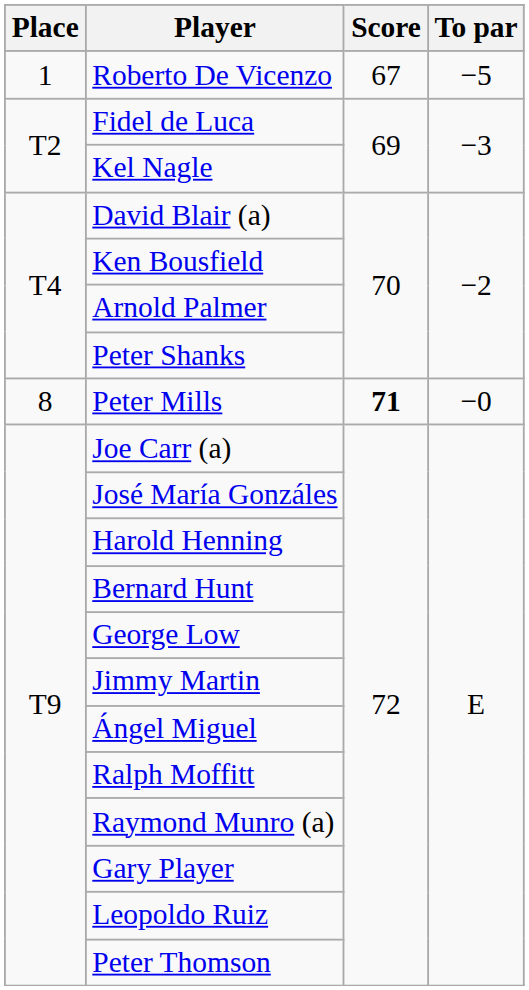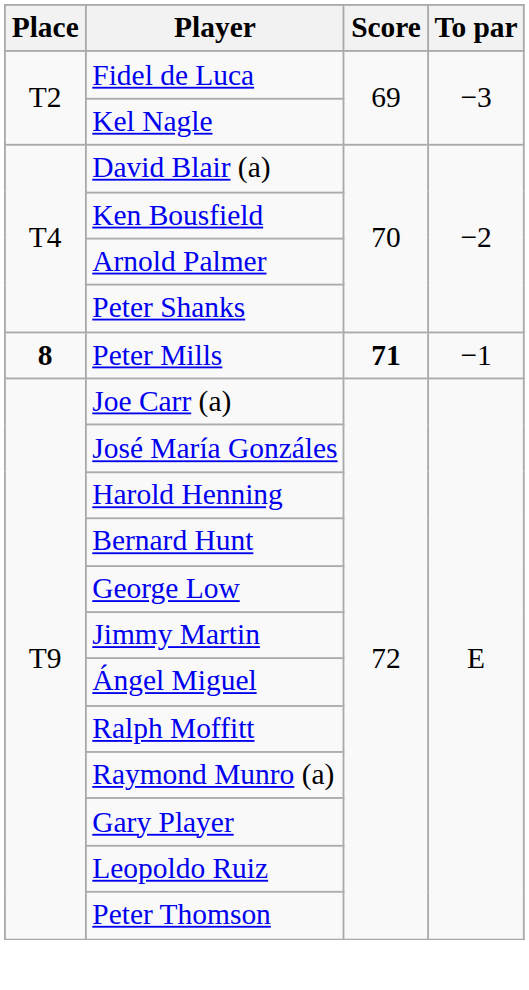 <table class="wikitable">
 <tr>
 <th>Place</th>
 <th>Player</th>
 <th>Score</th>
 <th>To par</th>
-</tr>
-<tr>
-<td align=center>1</td>
-<td> <a href='#'>Roberto De Vicenzo</a></td>
-<td align=center>67</td>
-<td align=center>−5</td>
 </tr>
 <tr>
 <td rowspan="2" align=center>T2</td>
 <td> <a href='#'>Fidel de Luca</a></td>
 <td rowspan="2" align=center>69</td>
 <td rowspan="2" align=center>−3</td>
 </tr>
 <tr>
 <td> <a href='#'>Kel Nagle</a></td>
 </tr>
 <tr>
 <td rowspan="4" align=center>T4</td>
 <td> <a href='#'>David Blair</a> (a)</td>
 <td rowspan="4" align=center>70</td>
 <td rowspan="4" align=center>−2</td>
 </tr>
 <tr>
 <td> <a href='#'>Ken Bousfield</a></td>
 </tr>
 <tr>
 <td> <a href='#'>Arnold Palmer</a></td>
 </tr>
 <tr>
 <td> <a href='#'>Peter Shanks</a></td>
 </tr>
 <tr>
-<td align=center>8</td>
+<td align=center><strong>8</strong></td>
 <td> <a href='#'>Peter Mills</a></td>
 <td align=center><strong>71</strong></td>
-<td align=center>−0</td>
+<td align=center>−1</td>
 </tr>
 <tr>
 <td rowspan="12" align=center>T9</td>
 <td> <a href='#'>Joe Carr</a> (a)</td>
 <td rowspan="12" align=center>72</td>
 <td rowspan="12" align=center>E</td>
 </tr>
 <tr>
 <td> <a href='#'>José María Gonzáles</a></td>
 </tr>
 <tr>
 <td> <a href='#'>Harold Henning</a></td>
 </tr>
 <tr>
 <td> <a href='#'>Bernard Hunt</a></td>
 </tr>
 <tr>
 <td> <a href='#'>George Low</a></td>
 </tr>
 <tr>
 <td> <a href='#'>Jimmy Martin</a></td>
 </tr>
 <tr>
 <td> <a href='#'>Ángel Miguel</a></td>
 </tr>
 <tr>
 <td> <a href='#'>Ralph Moffitt</a></td>
 </tr>
 <tr>
 <td> <a href='#'>Raymond Munro</a> (a)</td>
 </tr>
 <tr>
 <td> <a href='#'>Gary Player</a></td>
 </tr>
 <tr>
 <td> <a href='#'>Leopoldo Ruiz</a></td>
 </tr>
 <tr>
 <td> <a href='#'>Peter Thomson</a></td>
 </tr>
 </table>
